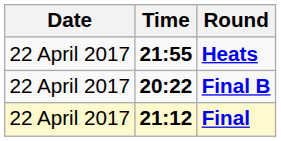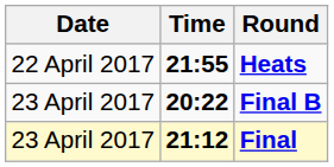 <table class="wikitable">
 <tr>
 <th>Date</th>
 <th>Time</th>
 <th>Round</th>
 </tr>
 <tr>
 <td>22 April 2017</td>
 <td><strong>21:55</strong></td>
 <td><strong><a href='#'>Heats</a></strong></td>
 </tr>
 <tr>
-<td>22 April 2017</td>
+<td>23 April 2017</td>
 <td><strong>20:22</strong></td>
 <td><strong><a href='#'>Final B</a></strong></td>
 </tr>
 <tr style=background:lemonchiffon>
-<td>22 April 2017</td>
+<td>23 April 2017</td>
 <td><strong>21:12</strong></td>
 <td><strong><a href='#'>Final</a></strong></td>
 </tr>
 </table>
